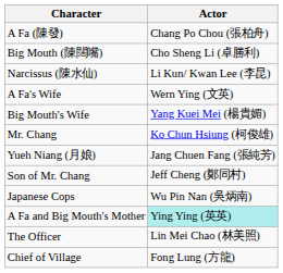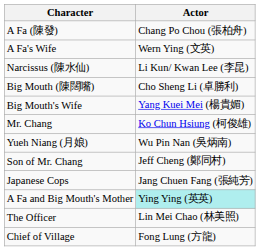 <table class="wikitable">
 <tr>
 <th>Character</th>
 <th>Actor</th>
 </tr>
 <tr>
 <td>A Fa (陳發)</td>
 <td>Chang Po Chou (張柏舟)</td>
 </tr>
 <tr>
-<td>Big Mouth (陳闊嘴)</td>
-<td>Cho Sheng Li (卓勝利)</td>
+<td>A Fa's Wife</td>
+<td>Wern Ying (文英)</td>
 </tr>
 <tr>
 <td>Narcissus (陳水仙)</td>
 <td>Li Kun/ Kwan Lee (李昆)</td>
 </tr>
 <tr>
-<td>A Fa's Wife</td>
-<td>Wern Ying (文英)</td>
+<td>Big Mouth (陳闊嘴)</td>
+<td>Cho Sheng Li (卓勝利)</td>
 </tr>
 <tr>
 <td>Big Mouth's Wife</td>
 <td><a href='#'>Yang Kuei Mei</a> (楊貴媚)</td>
 </tr>
 <tr>
 <td>Mr. Chang</td>
 <td><a href='#'>Ko Chun Hsiung</a> (柯俊雄)</td>
 </tr>
 <tr>
 <td>Yueh Niang (月娘)</td>
-<td>Jang Chuen Fang (張純芳)</td>
+<td>Wu Pin Nan (吳炳南)</td>
 </tr>
 <tr>
 <td>Son of Mr. Chang</td>
 <td>Jeff Cheng (鄭同村)</td>
 </tr>
 <tr>
 <td>Japanese Cops</td>
-<td>Wu Pin Nan (吳炳南)</td>
+<td>Jang Chuen Fang (張純芳)</td>
 </tr>
 <tr>
 <td>A Fa and Big Mouth's Mother</td>
 <td style="background: paleturquoise;">Ying Ying (英英)</td>
 </tr>
 <tr>
 <td>The Officer</td>
 <td>Lin Mei Chao (林美照)</td>
 </tr>
 <tr>
 <td>Chief of Village</td>
 <td>Fong Lung (方龍)</td>
 </tr>
 </table>
